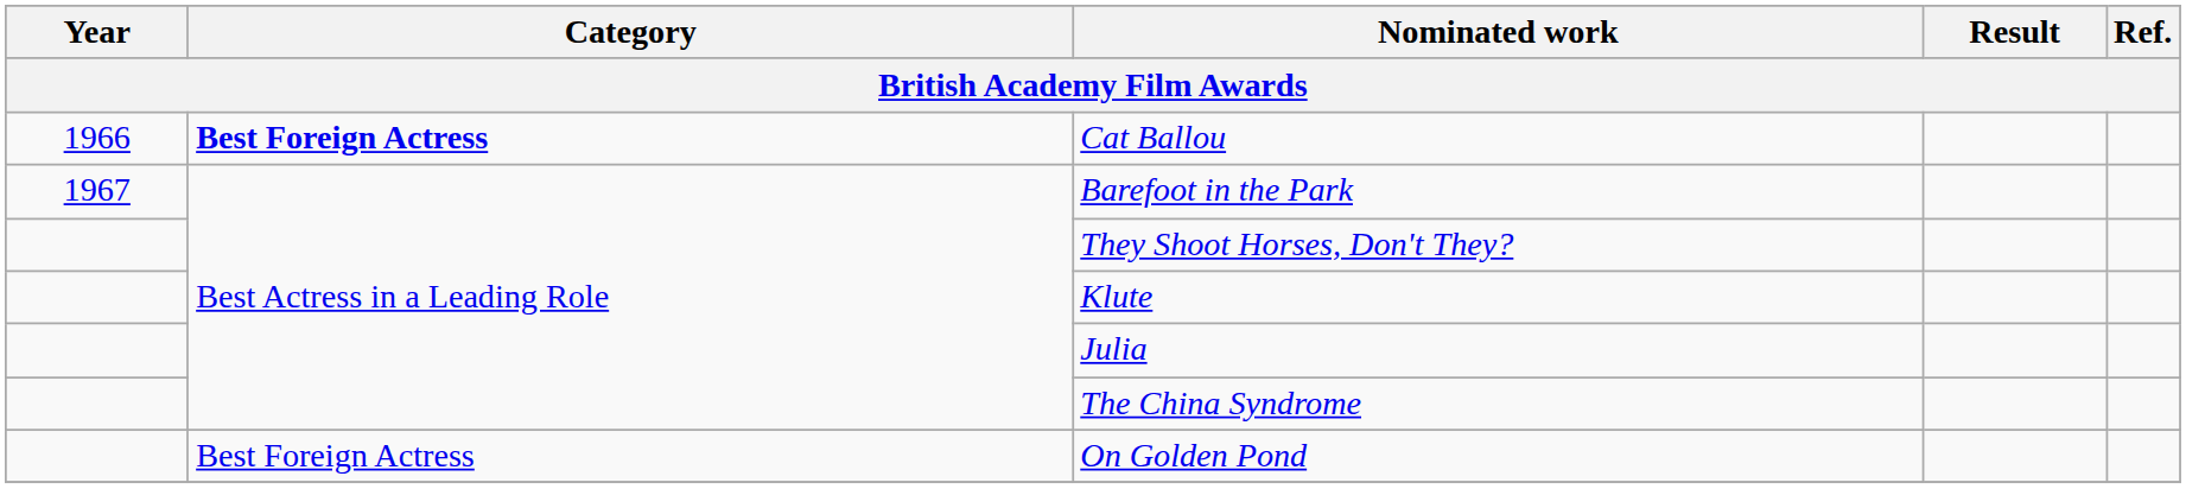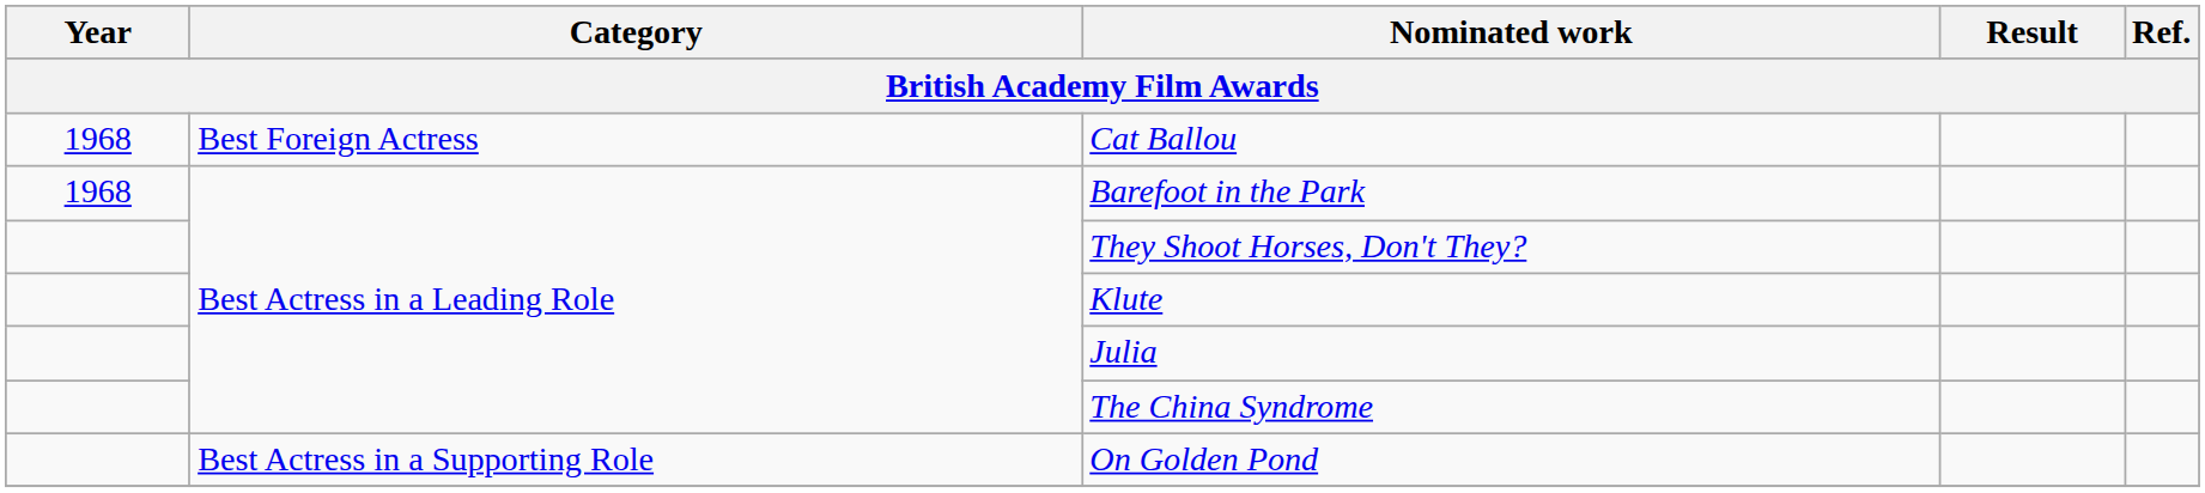 <table class=wikitable>
 <tr>
 <th scope="col" style="width:5em;">Year</th>
 <th scope="col" style="width:26em;">Category</th>
 <th scope="col" style="width:25em;">Nominated work</th>
 <th scope="col" style="width:5em;">Result</th>
 <th>Ref.</th>
 </tr>
 <tr>
 <th colspan=5><a href='#'>British Academy Film Awards</a></th>
 </tr>
 <tr>
-<td style="text-align:center;"><a href='#'>1966</a></td>
-<td><strong><a href='#'>Best Foreign Actress</a></strong></td>
+<td style="text-align:center;"><a href='#'>1968</a></td>
+<td><a href='#'>Best Foreign Actress</a></td>
 <td><em><a href='#'>Cat Ballou</a></em></td>
 <td></td>
 <td style="text-align:center;"></td>
 </tr>
 <tr>
-<td style="text-align:center;"><a href='#'>1967</a></td>
+<td style="text-align:center;"><a href='#'>1968</a></td>
 <td rowspan=5><a href='#'>Best Actress in a Leading Role</a></td>
 <td><em><a href='#'>Barefoot in the Park</a></em></td>
 <td></td>
 <td style="text-align:center;"></td>
 </tr>
 <tr>
 <td></td>
 <td><em><a href='#'>They Shoot Horses, Don't They?</a></em></td>
 <td></td>
 <td style="text-align:center;"></td>
 </tr>
 <tr>
 <td></td>
 <td><em><a href='#'>Klute</a></em></td>
 <td></td>
 <td style="text-align:center;"></td>
 </tr>
 <tr>
 <td></td>
 <td><em><a href='#'>Julia</a></em></td>
 <td></td>
 <td style="text-align:center;"></td>
 </tr>
 <tr>
 <td></td>
 <td><em><a href='#'>The China Syndrome</a></em></td>
 <td></td>
 <td style="text-align:center;"></td>
 </tr>
 <tr>
 <td></td>
-<td><a href='#'>Best Foreign Actress</a></td>
+<td><a href='#'>Best Actress in a Supporting Role</a></td>
 <td><em><a href='#'>On Golden Pond</a></em></td>
 <td></td>
 <td style="text-align:center;"></td>
 </tr>
 <tr>
 </tr>
 </table>
